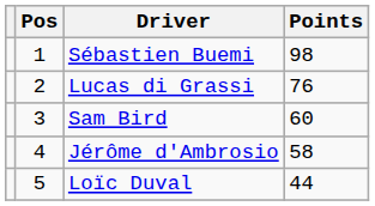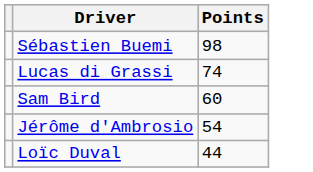 <table class="wikitable" style="font-size: 85%;">
 <tr>
 <th></th>
-<th>Pos</th>
 <th>Driver</th>
 <th>Points</th>
 </tr>
 <tr>
 <td align="left"></td>
-<td align="center">1</td>
 <td> <a href='#'>Sébastien Buemi</a></td>
 <td align="left">98</td>
 </tr>
 <tr>
 <td align="left"></td>
-<td align="center">2</td>
 <td> <a href='#'>Lucas di Grassi</a></td>
-<td align="left">76</td>
+<td align="left">74</td>
 </tr>
 <tr>
 <td align="left"></td>
-<td align="center">3</td>
 <td> <a href='#'>Sam Bird</a></td>
 <td align="left">60</td>
 </tr>
 <tr>
 <td align="left"></td>
-<td align="center">4</td>
 <td> <a href='#'>Jérôme d'Ambrosio</a></td>
-<td align="left">58</td>
+<td align="left">54</td>
 </tr>
 <tr>
 <td align="left"></td>
-<td align="center">5</td>
 <td> <a href='#'>Loïc Duval</a></td>
 <td align="left">44</td>
 </tr>
 </table>
